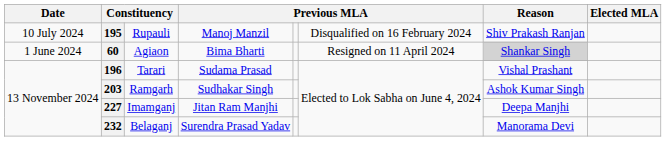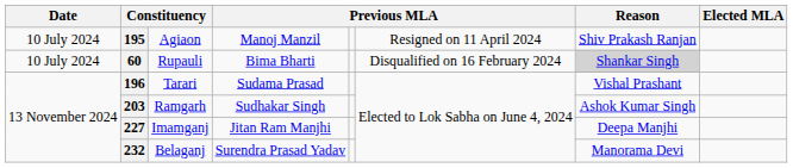 <table class="wikitable sortable" style="text-align:center;">
 <tr>
 <th>Date</th>
 <th colspan="2">Constituency</th>
 <th colspan="3">Previous MLA</th>
 <th>Reason</th>
 <th colspan="3">Elected MLA</th>
 </tr>
 <tr>
 <td>10 July 2024</td>
 <th>195</th>
-<td><a href='#'>Rupauli</a></td>
+<td><a href='#'>Agiaon</a></td>
 <td><a href='#'>Manoj Manzil</a></td>
 <td></td>
-<td>Disqualified on 16 February 2024</td>
+<td>Resigned on 11 April 2024</td>
 <td><a href='#'>Shiv Prakash Ranjan</a></td>
 <td></td>
 </tr>
 <tr>
-<td>1 June 2024</td>
+<td>10 July 2024</td>
 <th>60</th>
-<td><a href='#'>Agiaon</a></td>
+<td><a href='#'>Rupauli</a></td>
 <td><a href='#'>Bima Bharti</a></td>
 <td></td>
-<td>Resigned on 11 April 2024</td>
+<td>Disqualified on 16 February 2024</td>
 <td style="background: lightgrey;"><a href='#'>Shankar Singh</a></td>
 <td></td>
 </tr>
 <tr>
 <td Rowspan=4>13 November 2024</td>
 <th>196</th>
 <td><a href='#'>Tarari</a></td>
 <td><a href='#'>Sudama Prasad</a></td>
 <td></td>
 <td Rowspan=4>Elected to Lok Sabha on June 4, 2024</td>
 <td><a href='#'>Vishal Prashant</a></td>
 <td></td>
 </tr>
 <tr>
 <th>203</th>
 <td><a href='#'>Ramgarh</a></td>
 <td><a href='#'>Sudhakar Singh</a></td>
 <td></td>
 <td><a href='#'>Ashok Kumar Singh</a></td>
 </tr>
 <tr>
 <th>227</th>
 <td><a href='#'>Imamganj</a></td>
 <td><a href='#'>Jitan Ram Manjhi</a></td>
 <td></td>
 <td><a href='#'>Deepa Manjhi</a></td>
 <td></td>
 </tr>
 <tr>
 <th>232</th>
 <td><a href='#'>Belaganj</a></td>
 <td><a href='#'>Surendra Prasad Yadav</a></td>
 <td></td>
 <td><a href='#'>Manorama Devi</a></td>
 <td></td>
 </tr>
 </table>
